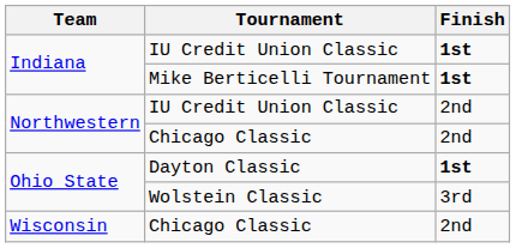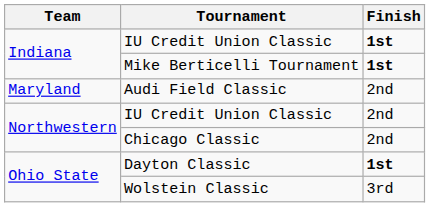 <table class="wikitable">
 <tr>
 <th>Team</th>
 <th>Tournament</th>
 <th>Finish</th>
 </tr>
 <tr>
 <td rowspan="2"><a href='#'>Indiana</a></td>
 <td>IU Credit Union Classic</td>
 <td><strong>1st</strong></td>
 </tr>
 <tr>
 <td>Mike Berticelli Tournament</td>
 <td><strong>1st</strong></td>
+</tr>
+<tr>
+<td><a href='#'>Maryland</a></td>
+<td>Audi Field Classic</td>
+<td>2nd</td>
 </tr>
 <tr>
 <td rowspan="2"><a href='#'>Northwestern</a></td>
 <td>IU Credit Union Classic</td>
 <td>2nd</td>
 </tr>
 <tr>
 <td>Chicago Classic</td>
 <td>2nd</td>
 </tr>
 <tr>
 <td rowspan="2"><a href='#'>Ohio State</a></td>
 <td>Dayton Classic</td>
 <td><strong>1st</strong></td>
 </tr>
 <tr>
 <td>Wolstein Classic</td>
 <td>3rd</td>
 </tr>
-<tr>
-<td><a href='#'>Wisconsin</a></td>
-<td>Chicago Classic</td>
-<td>2nd</td>
-</tr>
 </table>
